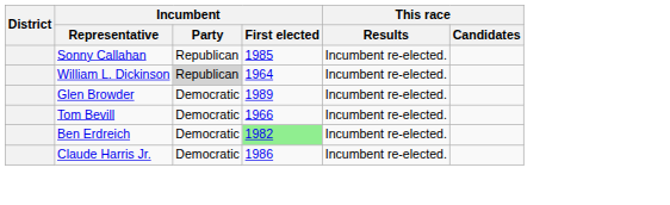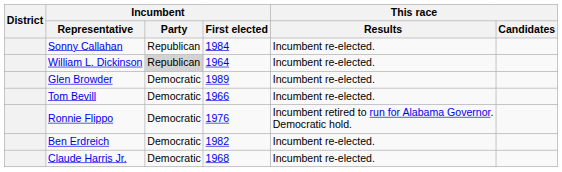 <table class=wikitable>
 <tr>
 <th rowspan=2>District</th>
 <th colspan=3>Incumbent</th>
 <th colspan=2>This race</th>
 </tr>
 <tr>
 <th>Representative</th>
 <th>Party</th>
 <th>First elected</th>
 <th>Results</th>
 <th>Candidates</th>
 </tr>
 <tr>
 <th></th>
 <td><a href='#'>Sonny Callahan</a></td>
 <td>Republican</td>
-<td><a href='#'>1985</a></td>
+<td><a href='#'>1984</a></td>
 <td>Incumbent re-elected.</td>
 <td nowrap></td>
 </tr>
 <tr>
 <th></th>
 <td><a href='#'>William L. Dickinson</a></td>
 <td style="background: lightgrey;">Republican</td>
 <td><a href='#'>1964</a></td>
 <td>Incumbent re-elected.</td>
 <td nowrap></td>
 </tr>
 <tr>
 <th></th>
 <td><a href='#'>Glen Browder</a></td>
 <td>Democratic</td>
 <td><a href='#'>1989 </a></td>
 <td>Incumbent re-elected.</td>
 <td nowrap></td>
 </tr>
 <tr>
 <th></th>
 <td><a href='#'>Tom Bevill</a></td>
 <td>Democratic</td>
 <td><a href='#'>1966</a></td>
 <td>Incumbent re-elected.</td>
 <td nowrap></td>
 </tr>
 <tr>
 <th></th>
+<td><a href='#'>Ronnie Flippo</a></td>
+<td>Democratic</td>
+<td><a href='#'>1976</a></td>
+<td>Incumbent retired to <a href='#'>run for Alabama Governor</a>.<br>Democratic hold.</td>
+<td nowrap></td>
+</tr>
+<tr>
+<th></th>
 <td><a href='#'>Ben Erdreich</a></td>
 <td>Democratic</td>
-<td style="background: lightgreen;"><a href='#'>1982</a></td>
+<td><a href='#'>1982</a></td>
 <td>Incumbent re-elected.</td>
 <td nowrap></td>
 </tr>
 <tr>
 <th></th>
 <td><a href='#'>Claude Harris Jr.</a></td>
 <td>Democratic</td>
-<td><a href='#'>1986</a></td>
+<td><a href='#'>1968</a></td>
 <td>Incumbent re-elected.</td>
 <td nowrap></td>
 </tr>
 </table>
